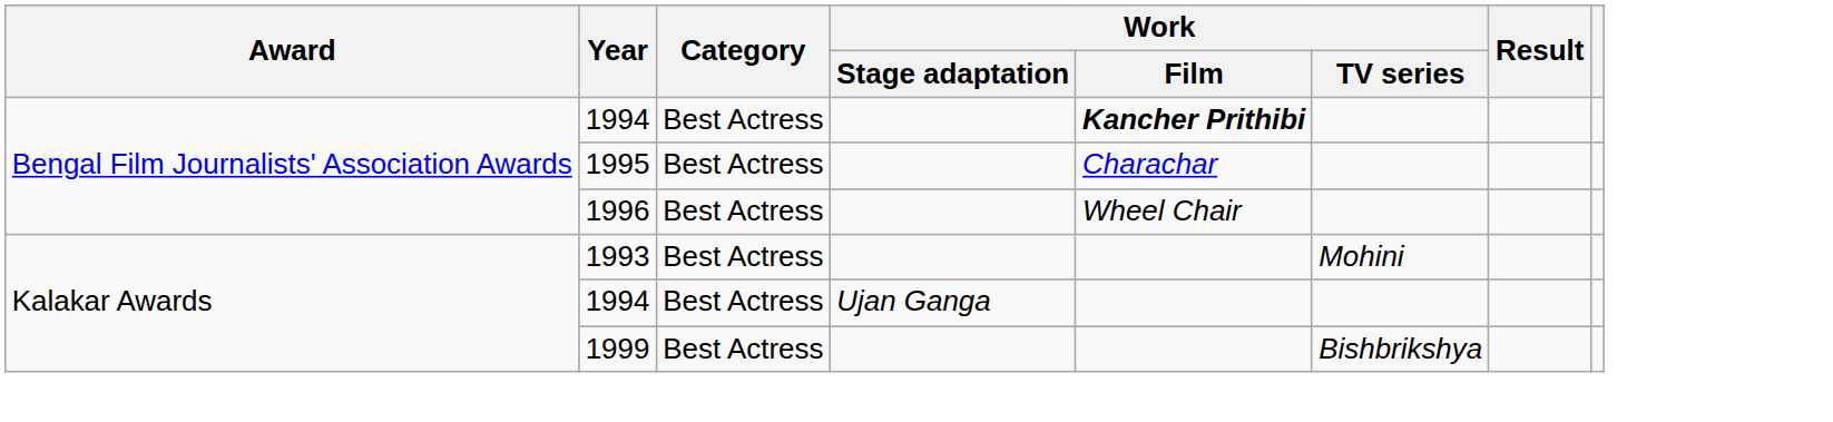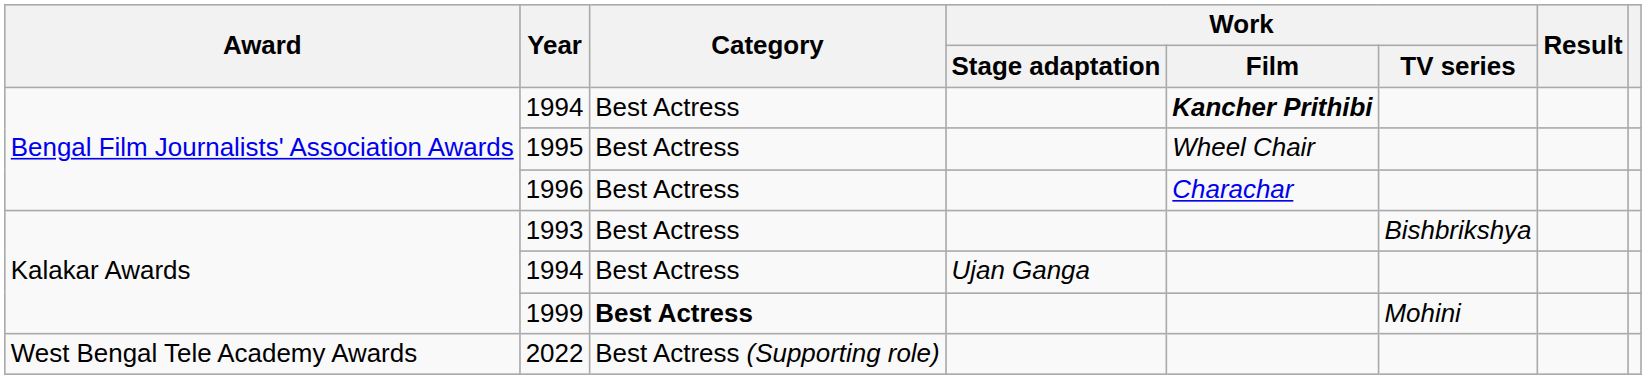 <table Class="wikitable">
 <tr>
 <th rowspan="2">Award</th>
 <th rowspan="2">Year</th>
 <th rowspan="2">Category</th>
 <th colspan="3">Work</th>
 <th rowspan="2">Result</th>
 <th rowspan="2"></th>
 </tr>
 <tr>
 <th>Stage adaptation</th>
 <th>Film</th>
 <th>TV series</th>
 </tr>
 <tr>
 <td rowspan="3"><a href='#'>Bengal Film Journalists' Association Awards</a></td>
 <td>1994</td>
 <td>Best Actress</td>
 <td></td>
 <td><strong><em>Kancher Prithibi</em></strong></td>
 <td></td>
 <td></td>
 <td></td>
 </tr>
 <tr>
 <td>1995</td>
 <td>Best Actress</td>
 <td></td>
-<td><em><a href='#'>Charachar</a></em></td>
+<td><em>Wheel Chair</em></td>
 <td></td>
 <td></td>
 <td></td>
 </tr>
 <tr>
 <td>1996</td>
 <td>Best Actress</td>
 <td></td>
-<td><em>Wheel Chair</em></td>
+<td><em><a href='#'>Charachar</a></em></td>
 <td></td>
 <td></td>
 <td></td>
 </tr>
 <tr>
 <td rowspan="3">Kalakar Awards</td>
 <td>1993</td>
 <td>Best Actress</td>
 <td></td>
 <td></td>
-<td><em>Mohini</em></td>
+<td><em>Bishbrikshya</em></td>
 <td></td>
 <td></td>
 </tr>
 <tr>
 <td>1994</td>
 <td>Best Actress</td>
 <td><em>Ujan Ganga</em></td>
 <td></td>
 <td></td>
 <td></td>
 <td></td>
 </tr>
 <tr>
 <td>1999</td>
-<td>Best Actress</td>
+<td><strong>Best Actress</strong></td>
 <td></td>
 <td></td>
-<td><em>Bishbrikshya</em></td>
+<td><em>Mohini</em></td>
+<td></td>
+<td></td>
+</tr>
+<tr>
+<td>West Bengal Tele Academy Awards</td>
+<td>2022</td>
+<td>Best Actress <em>(Supporting role)</em></td>
+<td></td>
+<td></td>
+<td></td>
 <td></td>
 <td></td>
 </tr>
 </table>
